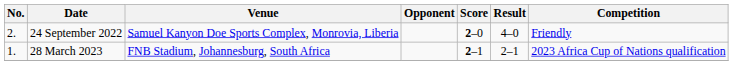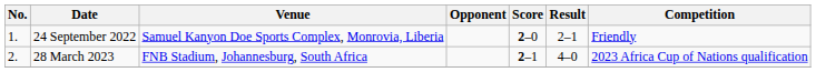 <table class="wikitable">
 <tr>
 <th>No.</th>
 <th>Date</th>
 <th>Venue</th>
 <th>Opponent</th>
 <th>Score</th>
 <th>Result</th>
 <th>Competition</th>
 </tr>
 <tr>
-<td>2.</td>
+<td>1.</td>
 <td>24 September 2022</td>
 <td><a href='#'>Samuel Kanyon Doe Sports Complex</a>, <a href='#'>Monrovia, Liberia</a></td>
 <td></td>
 <td align=center><strong>2</strong>–0</td>
-<td align=center>4–0</td>
+<td align=center>2–1</td>
 <td><a href='#'>Friendly</a></td>
 </tr>
 <tr>
-<td>1.</td>
+<td>2.</td>
 <td>28 March 2023</td>
 <td><a href='#'>FNB Stadium</a>, <a href='#'>Johannesburg</a>, <a href='#'>South Africa</a></td>
 <td></td>
 <td align=center><strong>2</strong>–1</td>
-<td align=center>2–1</td>
+<td align=center>4–0</td>
 <td><a href='#'>2023 Africa Cup of Nations qualification</a></td>
 </tr>
 <tr>
 </tr>
 </table>
